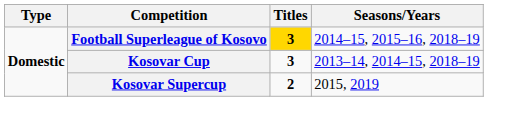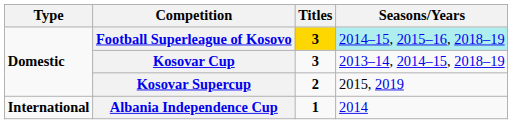 <table class="wikitable plainrowheaders">
 <tr>
 <th scope=col>Type</th>
 <th scope=col>Competition</th>
 <th scope=col>Titles</th>
 <th scope=col>Seasons/Years</th>
 </tr>
 <tr>
 <td rowspan="3"><strong>Domestic</strong></td>
 <th scope=col><a href='#'>Football Superleague of Kosovo</a></th>
 <td align="center" style="background: gold;"><strong>3</strong></td>
-<td><a href='#'>2014–15</a>, <a href='#'>2015–16</a>, <a href='#'>2018–19</a></td>
+<td style="background: paleturquoise;"><a href='#'>2014–15</a>, <a href='#'>2015–16</a>, <a href='#'>2018–19</a></td>
 </tr>
 <tr>
 <th scope=col><a href='#'>Kosovar Cup</a></th>
 <td align="center"><strong>3</strong></td>
 <td><a href='#'>2013–14</a>, <a href='#'>2014–15</a>, <a href='#'>2018–19</a></td>
 </tr>
 <tr>
 <th scope=col><a href='#'>Kosovar Supercup</a></th>
 <td align="center"><strong>2</strong></td>
 <td>2015, <a href='#'>2019</a></td>
 </tr>
+<tr>
+<td rowspan="1"><strong>International</strong></td>
+<th scope=col><a href='#'>Albania Independence Cup</a></th>
+<td align="center"><strong>1</strong></td>
+<td><a href='#'>2014</a></td>
+</tr>
 </table>
